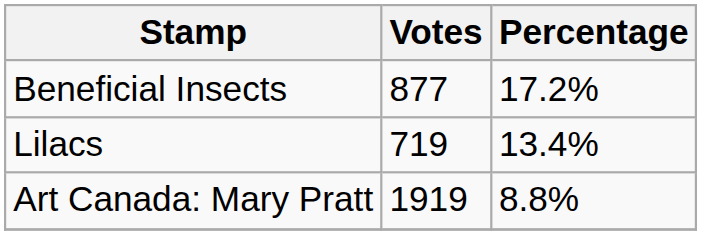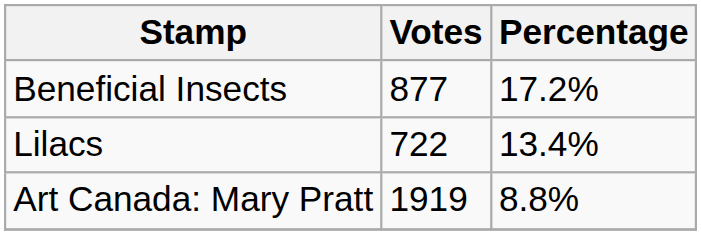 <table class="wikitable sortable">
 <tr>
 <th>Stamp</th>
 <th>Votes</th>
 <th>Percentage</th>
 </tr>
 <tr>
 <td>Beneficial Insects</td>
 <td>877</td>
 <td>17.2%</td>
 </tr>
 <tr>
 <td>Lilacs</td>
-<td>719</td>
+<td>722</td>
 <td>13.4%</td>
 </tr>
 <tr>
 <td>Art Canada: Mary Pratt</td>
 <td>1919</td>
 <td>8.8%</td>
 </tr>
 <tr>
 </tr>
 </table>
